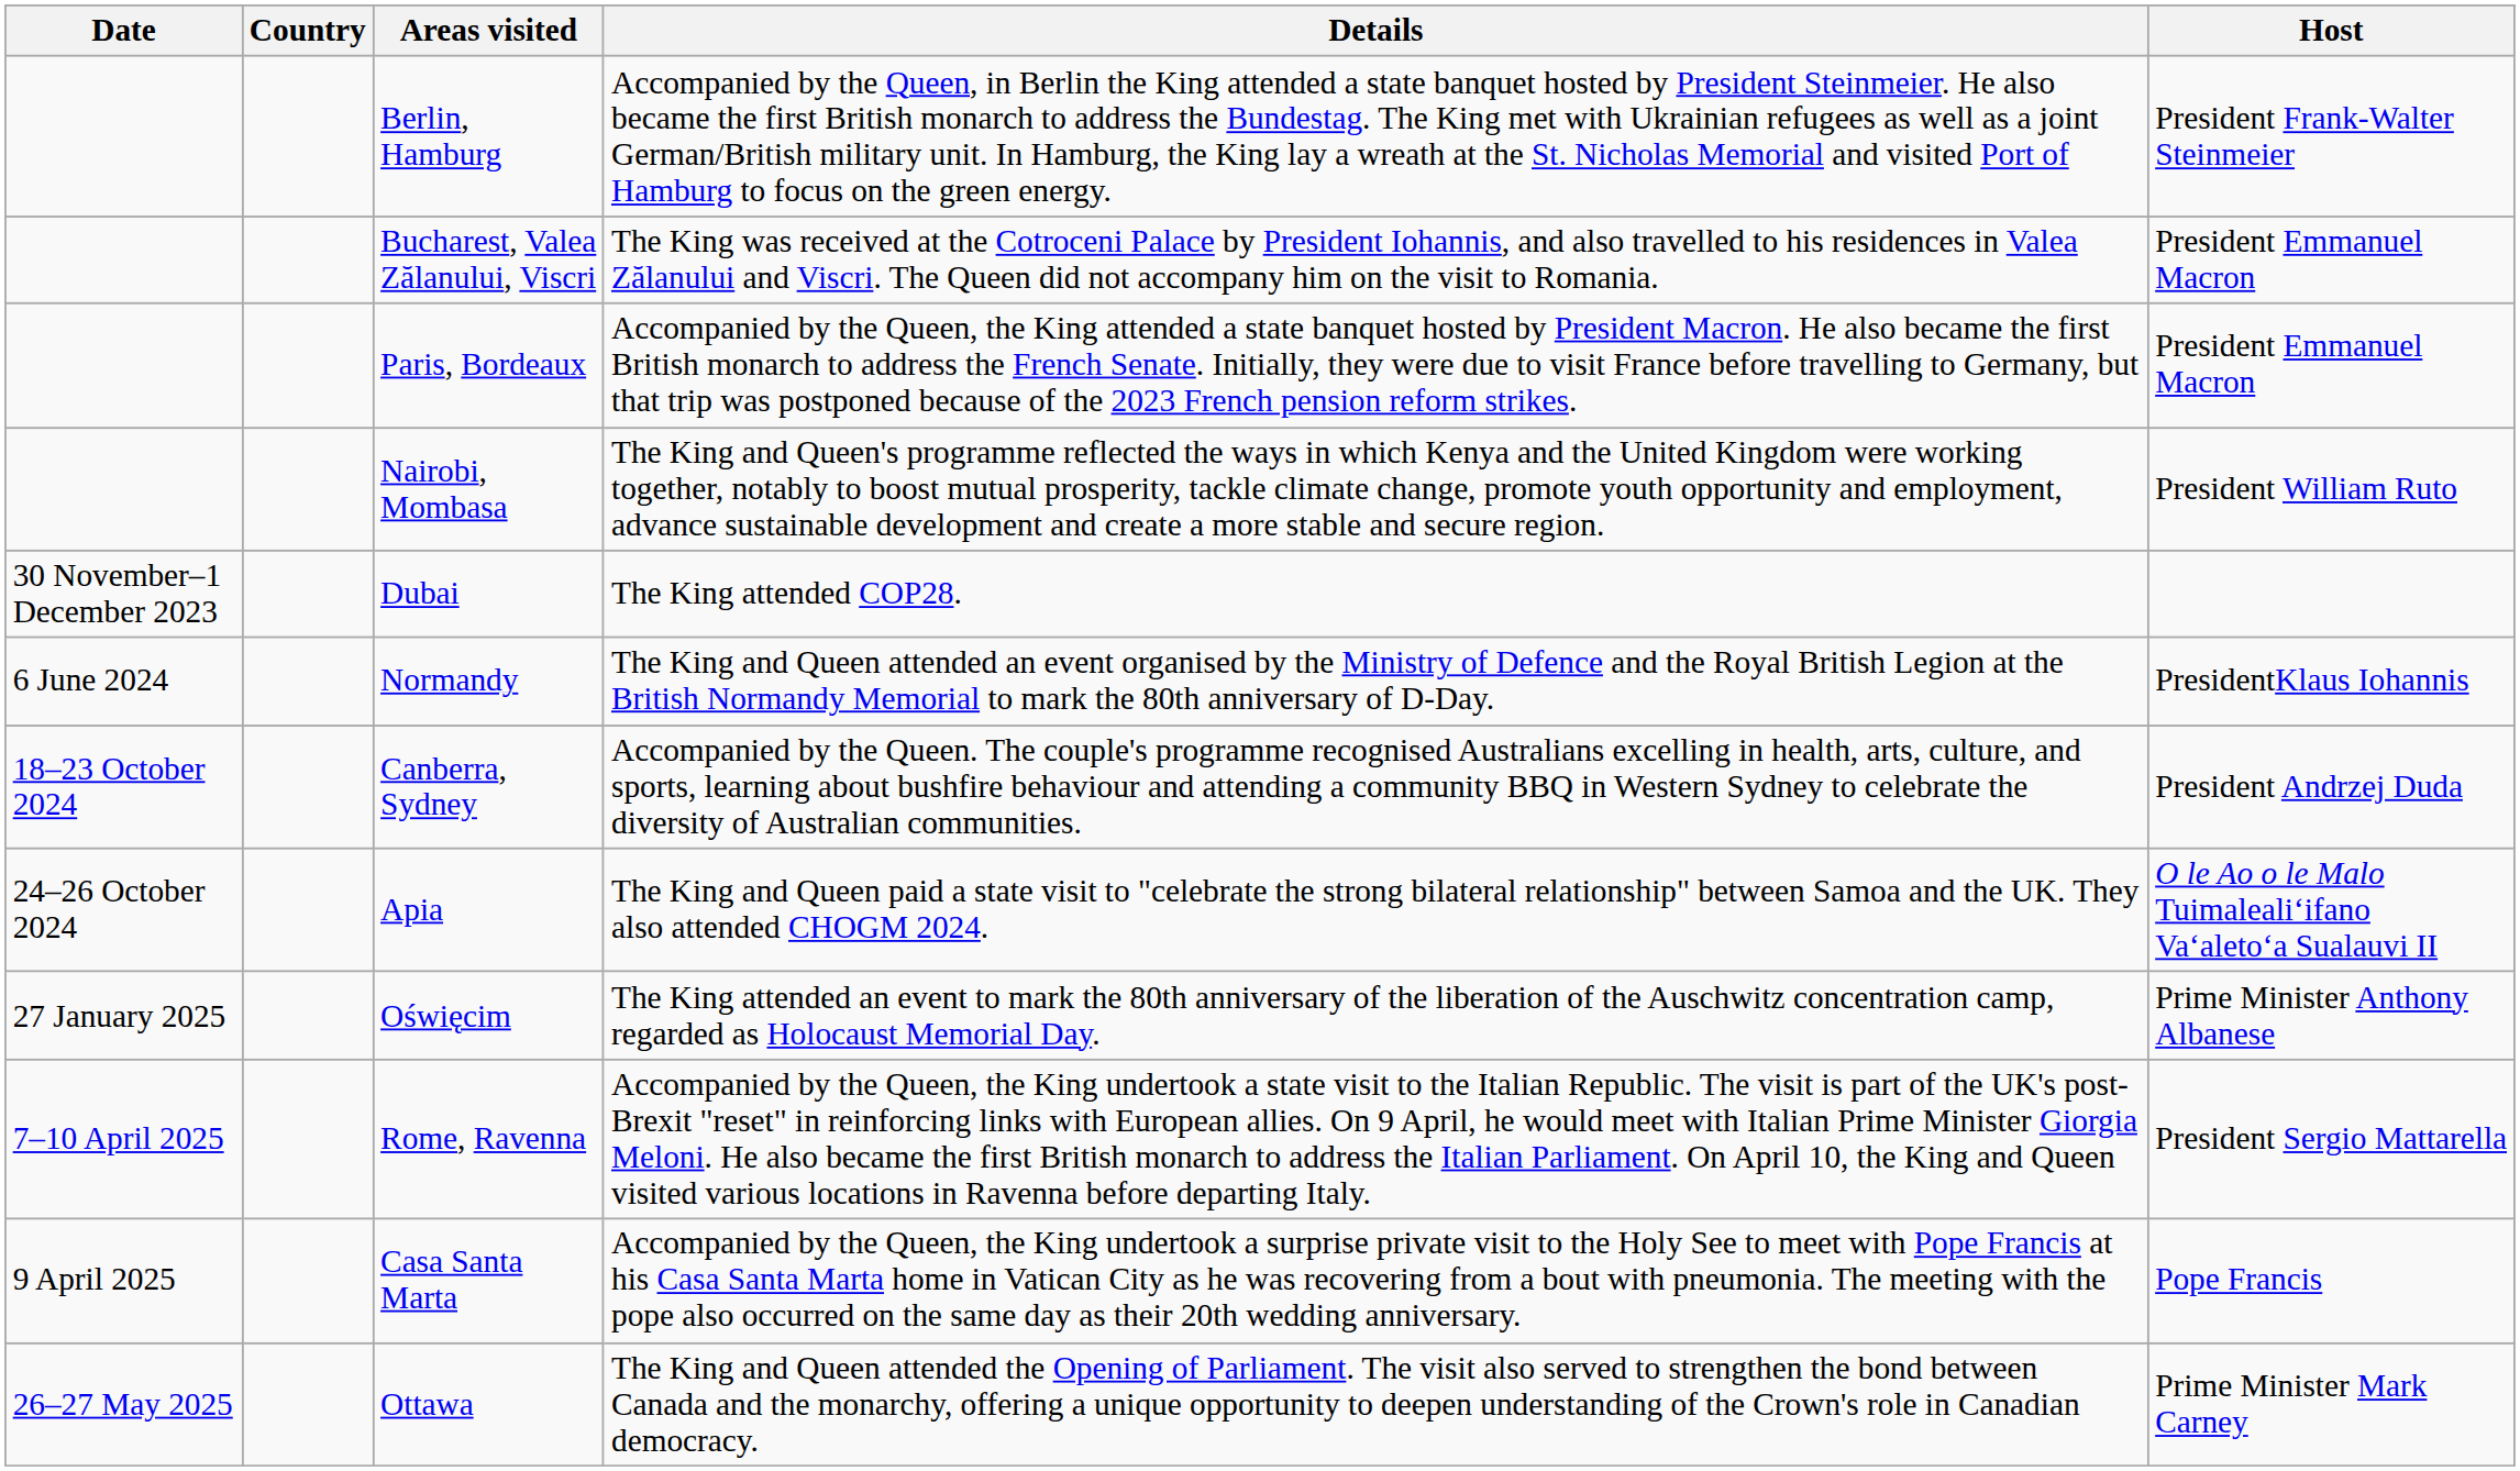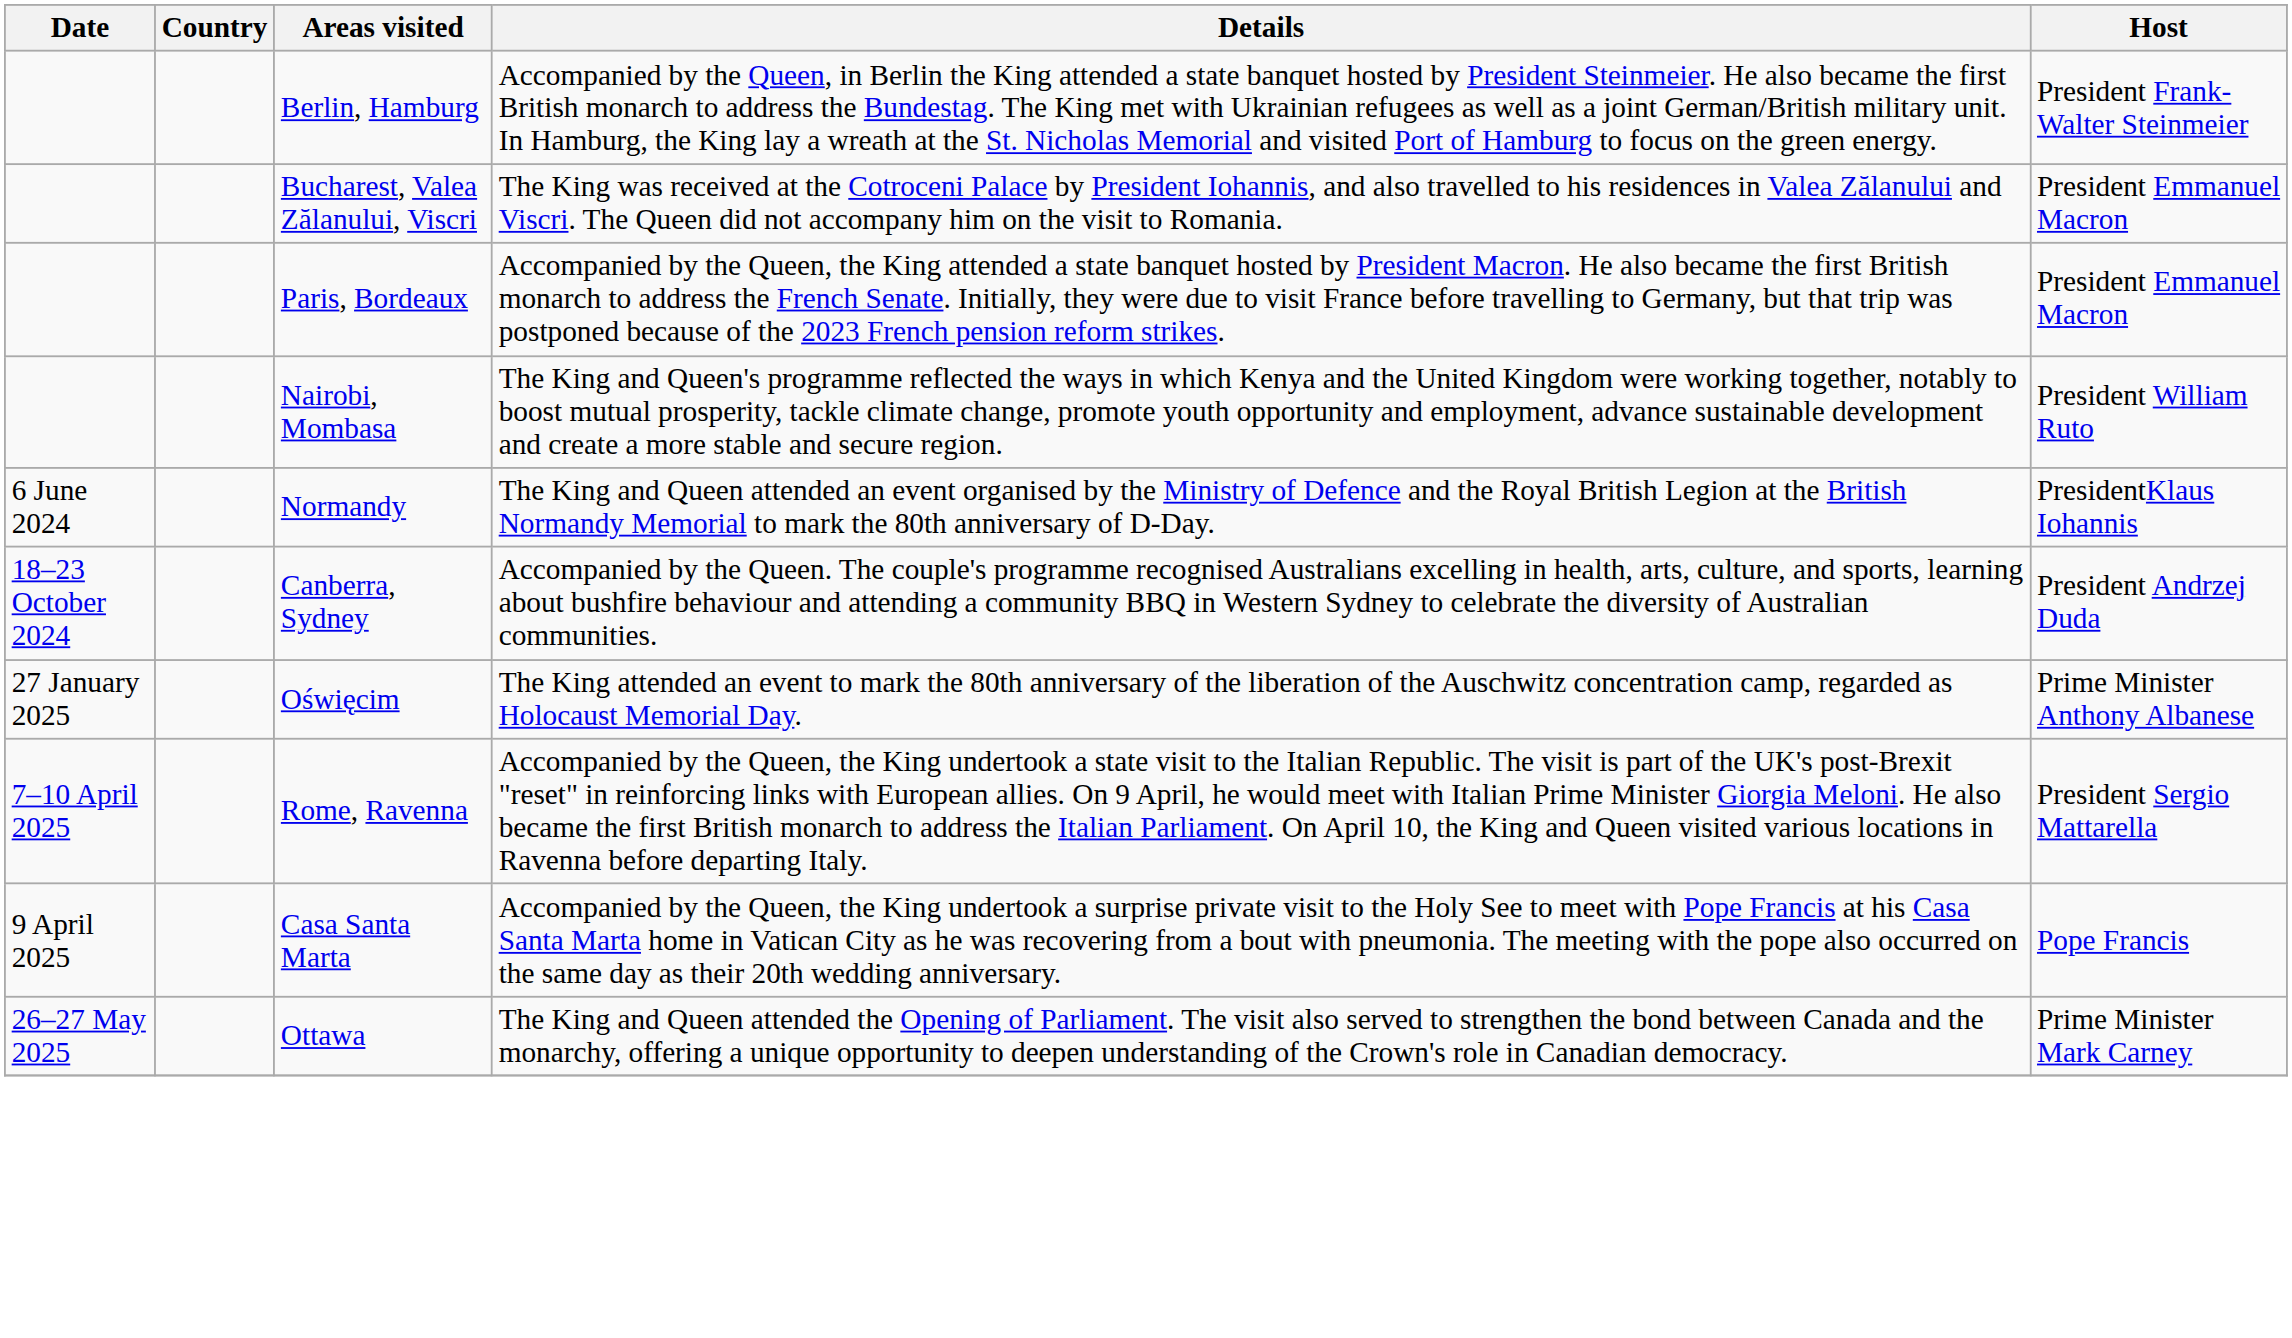 <table class="wikitable">
 <tr>
 <th>Date</th>
 <th>Country</th>
 <th>Areas visited</th>
 <th>Details</th>
 <th>Host</th>
 </tr>
 <tr>
 <td></td>
 <td></td>
 <td><a href='#'>Berlin</a>, <a href='#'>Hamburg</a></td>
 <td>Accompanied by the <a href='#'>Queen</a>, in Berlin the King attended a state banquet hosted by <a href='#'>President Steinmeier</a>. He also became the first British monarch to address the <a href='#'>Bundestag</a>. The King met with Ukrainian refugees as well as a joint German/British military unit. In Hamburg, the King lay a wreath at the <a href='#'>St. Nicholas Memorial</a> and visited <a href='#'>Port of Hamburg</a> to focus on the green energy.</td>
 <td>President <a href='#'>Frank-Walter Steinmeier</a></td>
 </tr>
 <tr>
 <td></td>
 <td></td>
 <td><a href='#'>Bucharest</a>, <a href='#'>Valea Zălanului</a>, <a href='#'>Viscri</a></td>
 <td>The King was received at the <a href='#'>Cotroceni Palace</a> by <a href='#'>President Iohannis</a>, and also travelled to his residences in <a href='#'>Valea Zălanului</a> and <a href='#'>Viscri</a>. The Queen did not accompany him on the visit to Romania.</td>
 <td>President <a href='#'>Emmanuel Macron</a></td>
 </tr>
 <tr>
 <td></td>
 <td></td>
 <td><a href='#'>Paris</a>, <a href='#'>Bordeaux</a></td>
 <td>Accompanied by the Queen, the King attended a state banquet hosted by <a href='#'>President Macron</a>. He also became the first British monarch to address the <a href='#'>French Senate</a>. Initially, they were due to visit France before travelling to Germany, but that trip was postponed because of the <a href='#'>2023 French pension reform strikes</a>.</td>
 <td>President <a href='#'>Emmanuel Macron</a></td>
 </tr>
 <tr>
 <td></td>
 <td></td>
 <td><a href='#'>Nairobi</a>, <a href='#'>Mombasa</a></td>
 <td>The King and Queen's programme reflected the ways in which Kenya and the United Kingdom were working together, notably to boost mutual prosperity, tackle climate change, promote youth opportunity and employment, advance sustainable development and create a more stable and secure region.</td>
 <td>President <a href='#'>William Ruto</a></td>
 </tr>
 <tr>
-<td>30 November–1 December 2023</td>
-<td></td>
-<td><a href='#'>Dubai</a></td>
-<td>The King attended <a href='#'>COP28</a>.</td>
-<td></td>
-</tr>
-<tr>
 <td>6 June 2024</td>
 <td></td>
 <td><a href='#'>Normandy</a></td>
 <td>The King and Queen attended an event organised by the <a href='#'>Ministry of Defence</a> and the Royal British Legion at the <a href='#'>British Normandy Memorial</a> to mark the 80th anniversary of D-Day.</td>
 <td>President<a href='#'>Klaus Iohannis</a></td>
 </tr>
 <tr>
 <td><a href='#'>18–23 October 2024</a></td>
 <td></td>
 <td><a href='#'>Canberra</a>, <a href='#'>Sydney</a></td>
 <td>Accompanied by the Queen. The couple's programme recognised Australians excelling in health, arts, culture, and sports, learning about bushfire behaviour and attending a community BBQ in Western Sydney to celebrate the diversity of Australian communities.</td>
 <td>President <a href='#'>Andrzej Duda</a></td>
-</tr>
-<tr>
-<td>24–26 October 2024</td>
-<td></td>
-<td><a href='#'>Apia</a></td>
-<td>The King and Queen paid a state visit to "celebrate the strong bilateral relationship" between Samoa and the UK. They also attended <a href='#'>CHOGM 2024</a>.</td>
-<td><a href='#'><em>O le Ao o le Malo</em> Tuimalealiʻifano Vaʻaletoʻa Sualauvi II</a></td>
 </tr>
 <tr>
 <td>27 January 2025</td>
 <td></td>
 <td><a href='#'>Oświęcim</a></td>
 <td>The King attended an event to mark the 80th anniversary of the liberation of the Auschwitz concentration camp, regarded as <a href='#'>Holocaust Memorial Day</a>.</td>
 <td>Prime Minister <a href='#'>Anthony Albanese</a></td>
 </tr>
 <tr>
 <td><a href='#'>7–10 April 2025</a></td>
 <td></td>
 <td><a href='#'>Rome</a>, <a href='#'>Ravenna</a></td>
 <td>Accompanied by the Queen, the King undertook a state visit to the Italian Republic. The visit is part of the UK's post-Brexit "reset" in reinforcing links with European allies. On 9 April, he would meet with Italian Prime Minister <a href='#'>Giorgia Meloni</a>. He also became the first British monarch to address the <a href='#'>Italian Parliament</a>. On April 10, the King and Queen visited various locations in Ravenna before departing Italy.</td>
 <td>President <a href='#'>Sergio Mattarella</a></td>
 </tr>
 <tr>
 <td>9 April 2025</td>
 <td></td>
 <td><a href='#'>Casa Santa Marta</a></td>
 <td>Accompanied by the Queen, the King undertook a surprise private visit to the Holy See to meet with <a href='#'>Pope Francis</a> at his <a href='#'>Casa Santa Marta</a> home in Vatican City as he was recovering from a bout with pneumonia. The meeting with the pope also occurred on the same day as their 20th wedding anniversary.</td>
 <td><a href='#'>Pope Francis</a></td>
 </tr>
 <tr>
 <td><a href='#'>26–27 May 2025</a></td>
 <td></td>
 <td><a href='#'>Ottawa</a></td>
 <td>The King and Queen attended the <a href='#'>Opening of Parliament</a>. The visit also served to strengthen the bond between Canada and the monarchy, offering a unique opportunity to deepen understanding of the Crown's role in Canadian democracy.</td>
 <td>Prime Minister <a href='#'>Mark Carney</a></td>
 </tr>
 <tr>
 </tr>
 </table>
